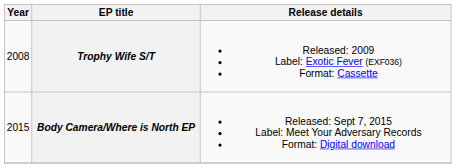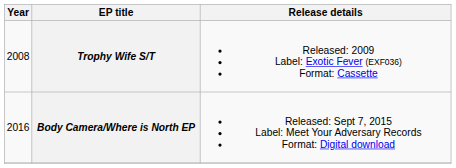 <table class="wikitable plainrowheaders" style="text-align:center;">
 <tr>
 <th>Year</th>
 <th scope="col" rowspan="1" style="width:16em;">EP title</th>
 <th scope="col" rowspan="1" style="width:24em;">Release details</th>
 </tr>
 <tr>
 <td>2008</td>
 <th scope="row" style="text-align:center;"><em>Trophy Wife S/T</em></th>
 <td><br><ul><li>Released: 2009</li><li>Label: <a href='#'>Exotic Fever</a> <small>(EXF036)</small></li><li>Format: <a href='#'>Cassette</a></li></ul></td>
 </tr>
 <tr>
-<td>2015</td>
+<td>2016</td>
 <th scope="row" style="text-align:center;"><em>Body Camera/Where is North EP</em></th>
 <td><br><ul><li>Released: Sept 7, 2015</li><li>Label: Meet Your Adversary Records</li><li>Format: <a href='#'>Digital download</a></li></ul></td>
 </tr>
 <tr>
 </tr>
 </table>
